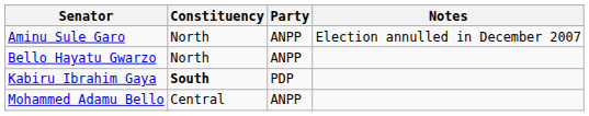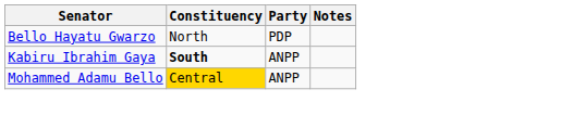 <table class="wikitable" border="1">
 <tr>
 <th>Senator</th>
 <th>Constituency</th>
 <th>Party</th>
 <th>Notes</th>
 </tr>
 <tr>
-<td><a href='#'>Aminu Sule Garo</a></td>
-<td>North</td>
-<td>ANPP</td>
-<td>Election annulled in December 2007</td>
-</tr>
-<tr>
 <td><a href='#'>Bello Hayatu Gwarzo</a></td>
 <td>North</td>
-<td>ANPP</td>
+<td>PDP</td>
 <td></td>
 </tr>
 <tr>
 <td><a href='#'>Kabiru Ibrahim Gaya</a></td>
 <td><strong>South</strong></td>
-<td>PDP</td>
+<td>ANPP</td>
 <td></td>
 </tr>
 <tr>
 <td><a href='#'>Mohammed Adamu Bello</a></td>
-<td>Central</td>
+<td style="background: gold;">Central</td>
 <td>ANPP</td>
 <td></td>
 </tr>
 </table>
